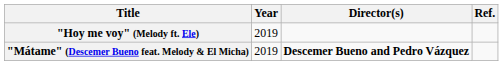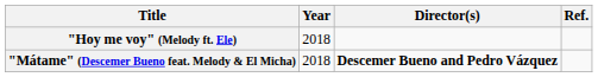 <table class="wikitable plainrowheaders" style="text-align:left;">
 <tr>
 <th scope="col">Title</th>
 <th scope="col">Year</th>
 <th scope="col">Director(s)</th>
 <th scope="col">Ref.</th>
 </tr>
 <tr>
 <th scope="row">"Hoy me voy" <small>(Melody ft. <a href='#'>Ele</a>)</small></th>
-<td align="center">2019</td>
+<td align="center">2018</td>
 <td></td>
 <td></td>
 </tr>
 <tr>
 <th scope="row">"Mátame" <small>(<a href='#'>Descemer Bueno</a> feat. Melody & El Micha)</small></th>
-<td align="center">2019</td>
+<td align="center">2018</td>
 <td><strong>Descemer Bueno and Pedro Vázquez</strong></td>
 <td></td>
 </tr>
 </table>
